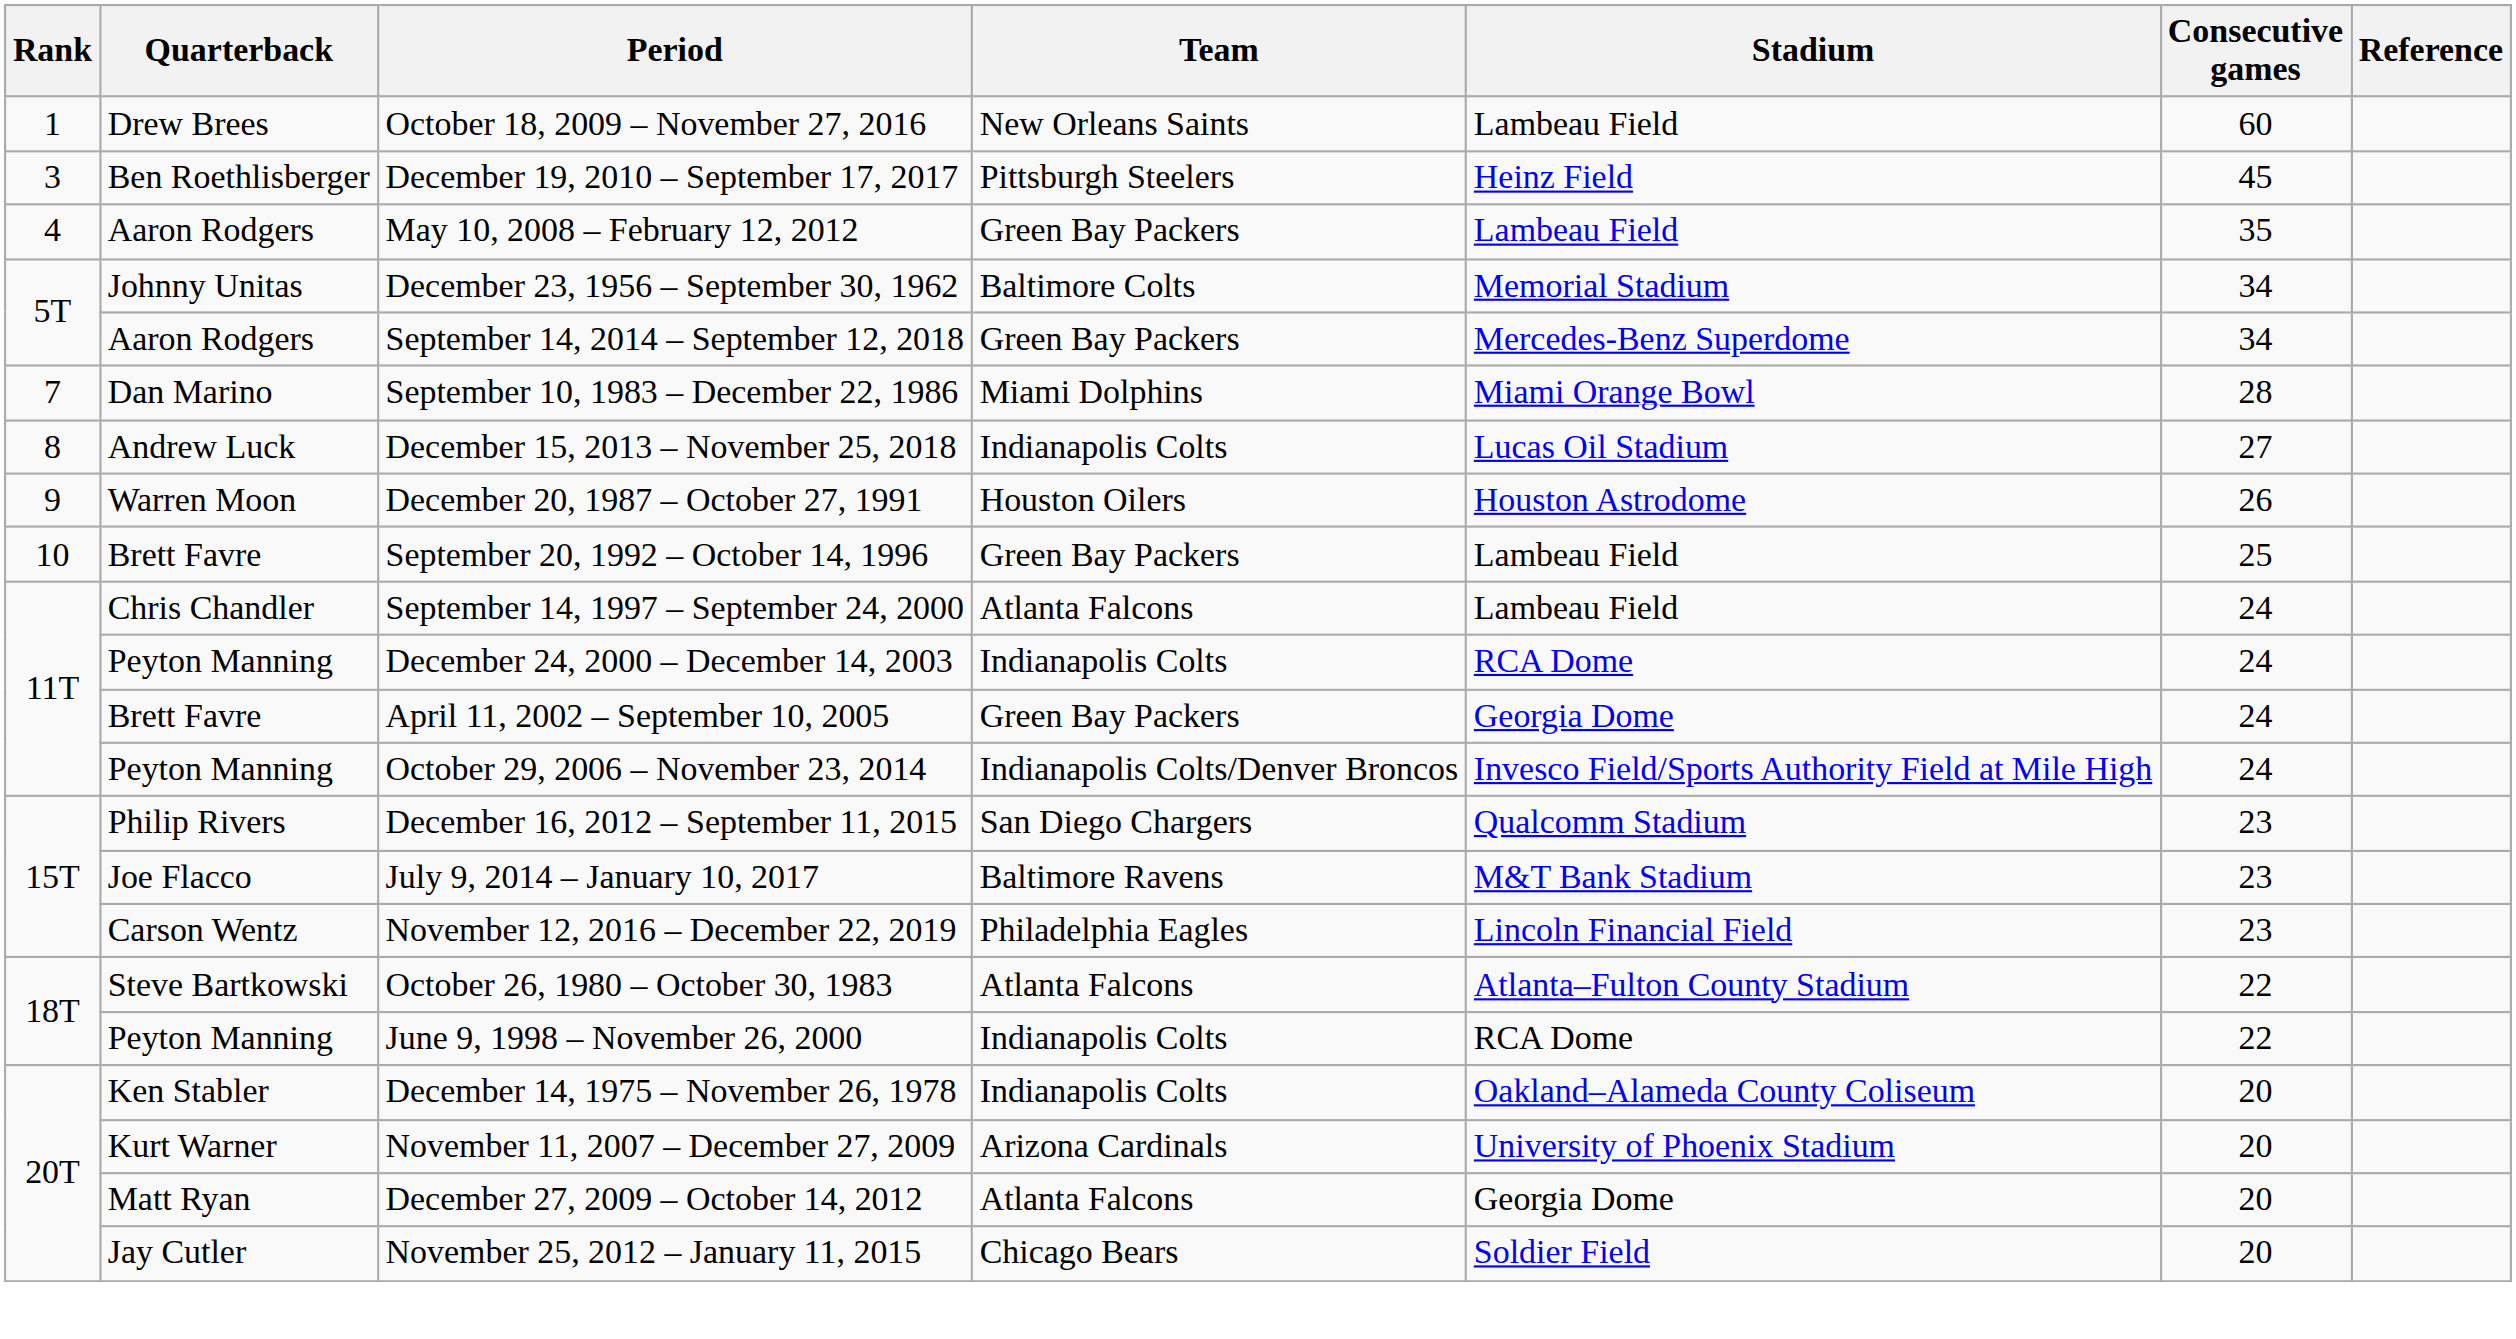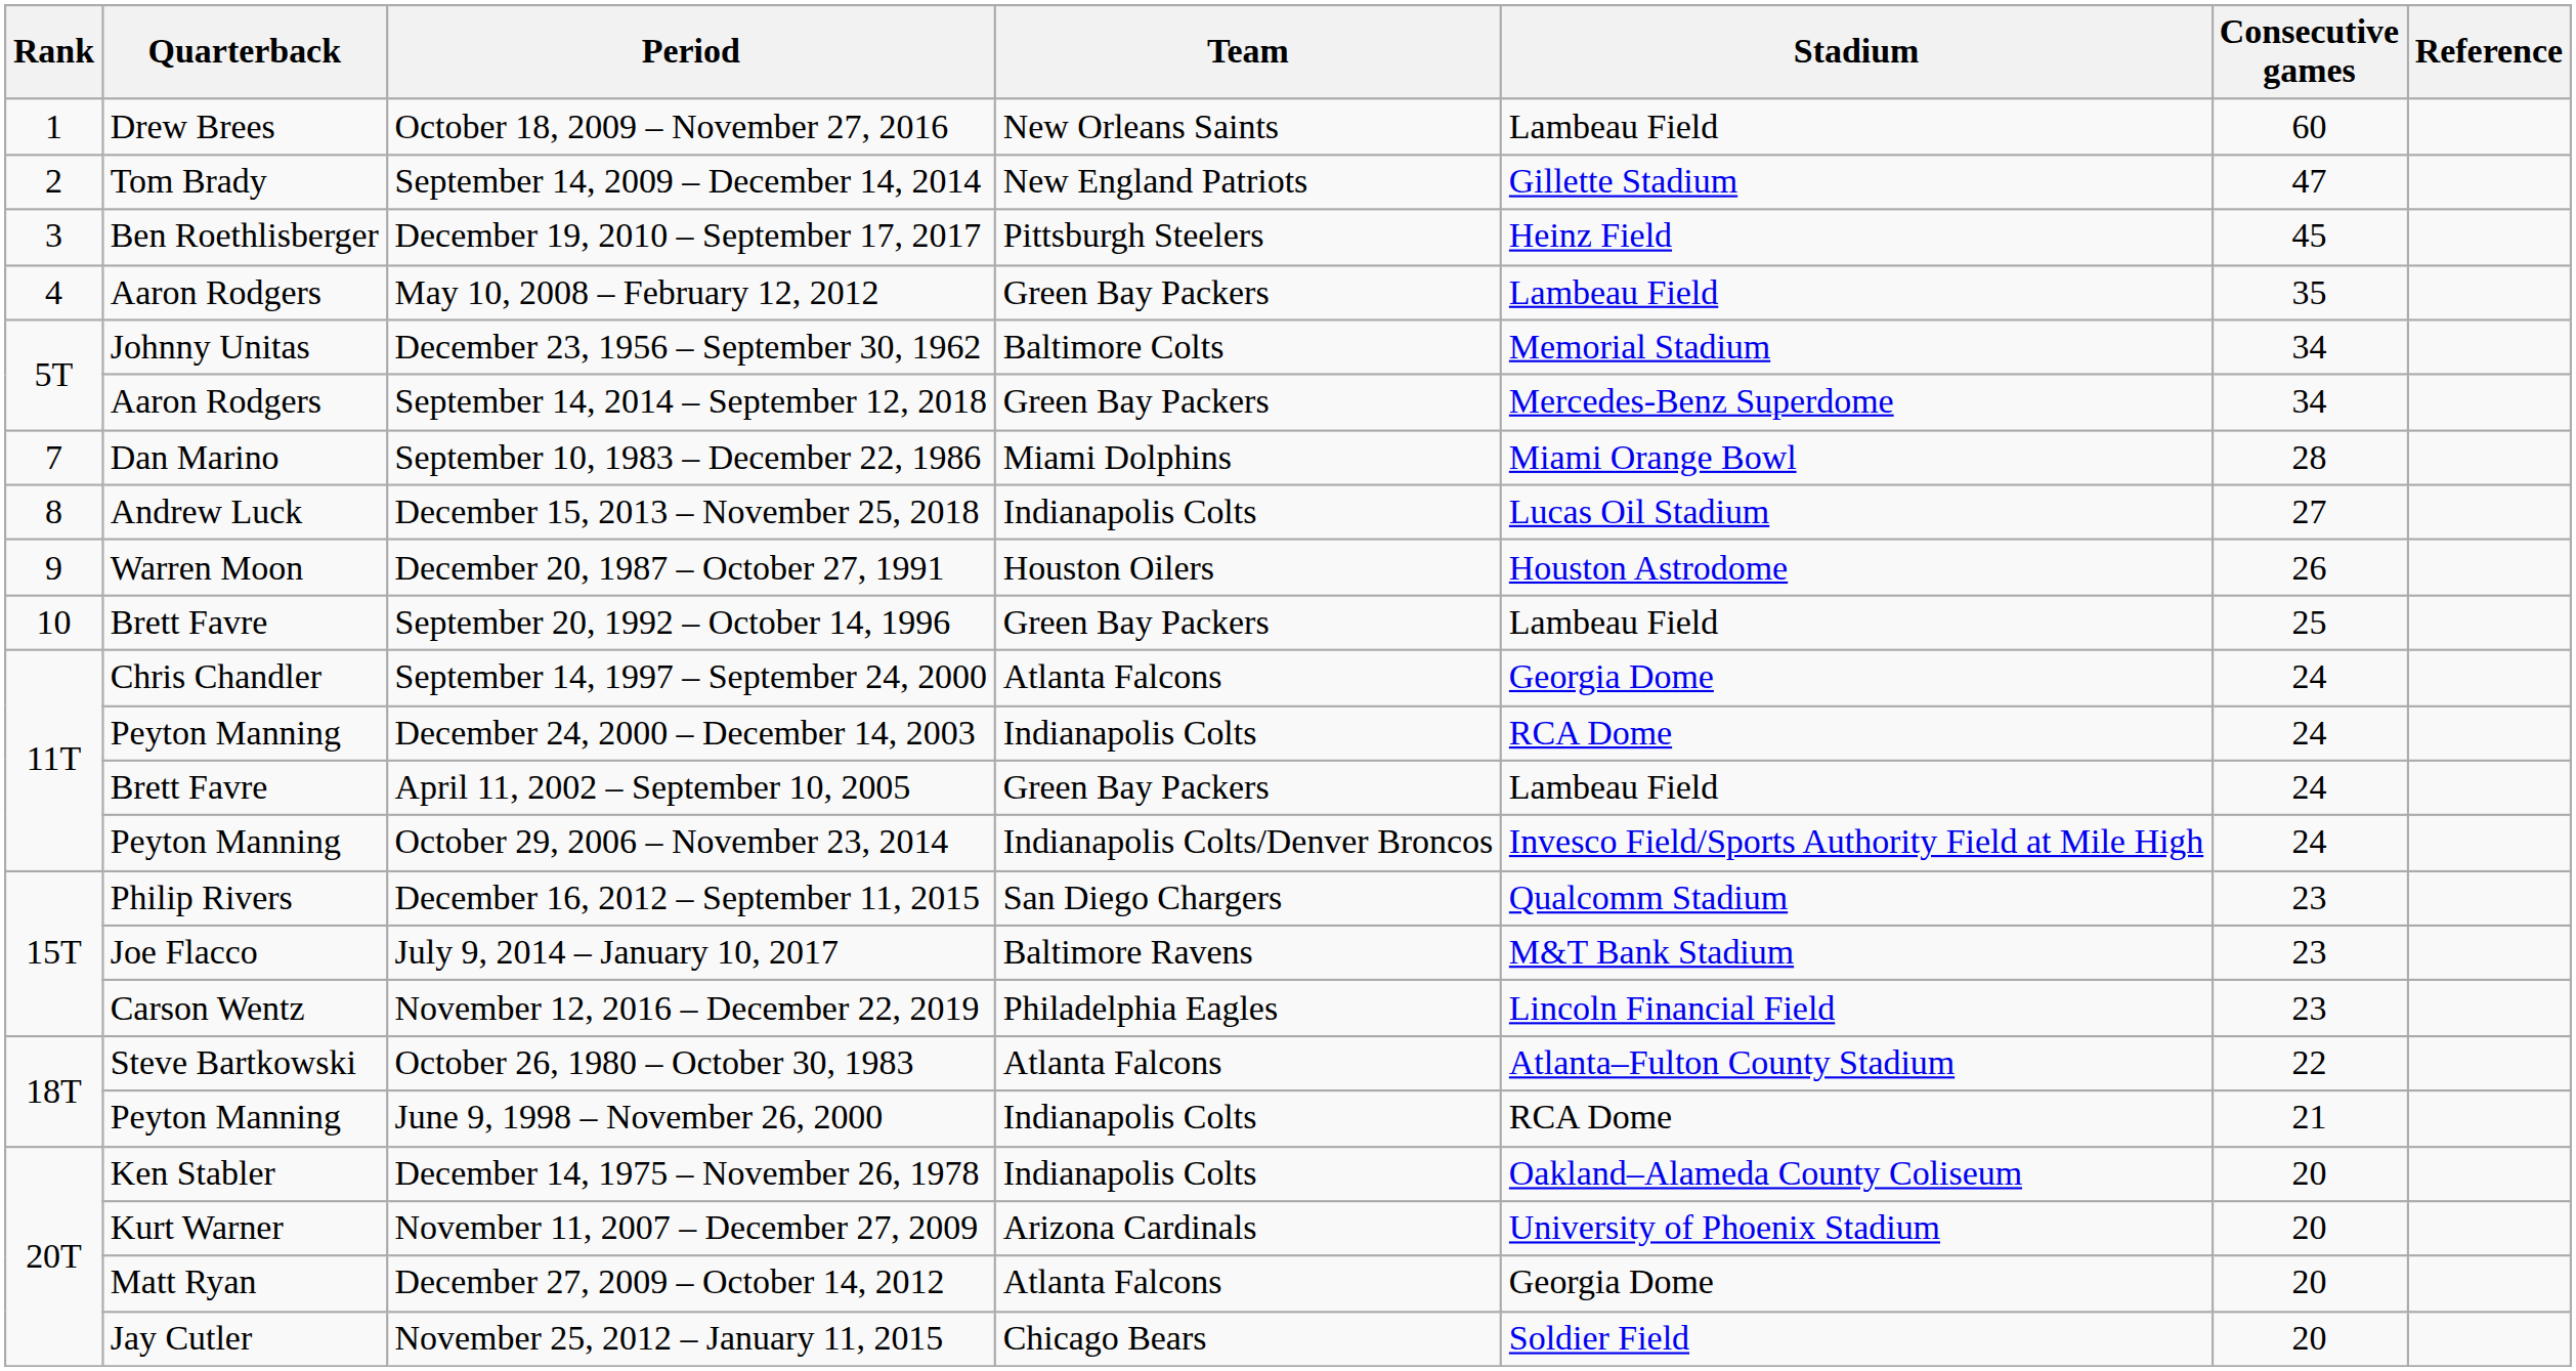 <table class="wikitable">
 <tr>
 <th>Rank</th>
 <th>Quarterback</th>
 <th>Period</th>
 <th>Team</th>
 <th>Stadium</th>
 <th>Consecutive<br>games</th>
 <th>Reference</th>
 </tr>
 <tr>
 <td style="text-align:center;">1</td>
 <td>Drew Brees</td>
 <td>October 18, 2009 – November 27, 2016</td>
 <td>New Orleans Saints</td>
 <td>Lambeau Field</td>
 <td style="text-align:center;">60</td>
+<td style="text-align:center;"></td>
+</tr>
+<tr>
+<td style="text-align:center;">2</td>
+<td>Tom Brady</td>
+<td>September 14, 2009 – December 14, 2014</td>
+<td>New England Patriots</td>
+<td><a href='#'>Gillette Stadium</a></td>
+<td style="text-align:center;">47</td>
 <td style="text-align:center;"></td>
 </tr>
 <tr>
 <td style="text-align:center;">3</td>
 <td>Ben Roethlisberger</td>
 <td>December 19, 2010 – September 17, 2017</td>
 <td>Pittsburgh Steelers</td>
 <td><a href='#'>Heinz Field</a></td>
 <td style="text-align:center;">45</td>
 <td style="text-align:center;"></td>
 </tr>
 <tr>
 <td style="text-align:center;">4</td>
 <td>Aaron Rodgers</td>
 <td>May 10, 2008 – February 12, 2012</td>
 <td>Green Bay Packers</td>
 <td><a href='#'>Lambeau Field</a></td>
 <td style="text-align:center;">35</td>
 <td style="text-align:center;"></td>
 </tr>
 <tr>
 <td style="text-align:center;" rowspan="2">5T</td>
 <td>Johnny Unitas</td>
 <td>December 23, 1956 – September 30, 1962</td>
 <td>Baltimore Colts</td>
 <td><a href='#'>Memorial Stadium</a></td>
 <td style="text-align:center;">34</td>
 <td style="text-align:center;"></td>
 </tr>
 <tr>
 <td>Aaron Rodgers</td>
 <td>September 14, 2014 – September 12, 2018</td>
 <td>Green Bay Packers</td>
 <td><a href='#'>Mercedes-Benz Superdome</a></td>
 <td style="text-align:center;">34</td>
 <td style="text-align:center;"></td>
 </tr>
 <tr>
 <td style="text-align:center;">7</td>
 <td>Dan Marino</td>
 <td>September 10, 1983 – December 22, 1986</td>
 <td>Miami Dolphins</td>
 <td><a href='#'>Miami Orange Bowl</a></td>
 <td style="text-align:center;">28</td>
 <td style="text-align:center;"></td>
 </tr>
 <tr>
 <td style="text-align:center;" rowspan="1">8</td>
 <td>Andrew Luck</td>
 <td>December 15, 2013 – November 25, 2018</td>
 <td>Indianapolis Colts</td>
 <td><a href='#'>Lucas Oil Stadium</a></td>
 <td style="text-align:center;">27</td>
 <td style="text-align:center;"></td>
 </tr>
 <tr>
 <td style="text-align:center;" rowspan="1">9</td>
 <td>Warren Moon</td>
 <td>December 20, 1987 – October 27, 1991</td>
 <td>Houston Oilers</td>
 <td><a href='#'>Houston Astrodome</a></td>
 <td style="text-align:center;">26</td>
 <td style="text-align:center;"></td>
 </tr>
 <tr>
 <td style="text-align:center;">10</td>
 <td>Brett Favre</td>
 <td>September 20, 1992 – October 14, 1996</td>
 <td>Green Bay Packers</td>
 <td>Lambeau Field</td>
 <td style="text-align:center;">25</td>
 <td style="text-align:center;"></td>
 </tr>
 <tr>
 <td style="text-align:center;" rowspan="4">11T</td>
 <td>Chris Chandler</td>
 <td>September 14, 1997 – September 24, 2000</td>
 <td>Atlanta Falcons</td>
-<td>Lambeau Field</td>
+<td><a href='#'>Georgia Dome</a></td>
 <td style="text-align:center;">24</td>
 <td style="text-align:center;"></td>
 </tr>
 <tr>
 <td>Peyton Manning</td>
 <td>December 24, 2000 – December 14, 2003</td>
 <td>Indianapolis Colts</td>
 <td><a href='#'>RCA Dome</a></td>
 <td style="text-align:center;">24</td>
 <td style="text-align:center;"></td>
 </tr>
 <tr>
 <td>Brett Favre</td>
 <td>April 11, 2002 – September 10, 2005</td>
 <td>Green Bay Packers</td>
-<td><a href='#'>Georgia Dome</a></td>
+<td>Lambeau Field</td>
 <td style="text-align:center;">24</td>
 <td style="text-align:center;"></td>
 </tr>
 <tr>
 <td>Peyton Manning</td>
 <td>October 29, 2006 – November 23, 2014</td>
 <td>Indianapolis Colts/Denver Broncos</td>
 <td><a href='#'>Invesco Field/Sports Authority Field at Mile High</a></td>
 <td style="text-align:center;">24</td>
 <td style="text-align:center;"></td>
 </tr>
 <tr>
 <td style="text-align:center;" rowspan="3">15T</td>
 <td>Philip Rivers</td>
 <td>December 16, 2012 – September 11, 2015</td>
 <td>San Diego Chargers</td>
 <td><a href='#'>Qualcomm Stadium</a></td>
 <td style="text-align:center;">23</td>
 <td style="text-align:center;"></td>
 </tr>
 <tr>
 <td>Joe Flacco</td>
 <td>July 9, 2014 – January 10, 2017</td>
 <td>Baltimore Ravens</td>
 <td><a href='#'>M&T Bank Stadium</a></td>
 <td style="text-align:center;">23</td>
 <td style="text-align:center;"></td>
 </tr>
 <tr>
 <td>Carson Wentz</td>
 <td>November 12, 2016 – December 22, 2019</td>
 <td>Philadelphia Eagles</td>
 <td><a href='#'>Lincoln Financial Field</a></td>
 <td style="text-align:center;">23</td>
 <td style="text-align:center;"></td>
 </tr>
 <tr>
 <td style="text-align:center;" rowspan="2">18T</td>
 <td>Steve Bartkowski</td>
 <td>October 26, 1980 – October 30, 1983</td>
 <td>Atlanta Falcons</td>
 <td><a href='#'>Atlanta–Fulton County Stadium</a></td>
 <td style="text-align:center;">22</td>
 <td style="text-align:center;"></td>
 </tr>
 <tr>
 <td>Peyton Manning</td>
 <td>June 9, 1998 – November 26, 2000</td>
 <td>Indianapolis Colts</td>
 <td>RCA Dome</td>
-<td style="text-align:center;">22</td>
+<td style="text-align:center;">21</td>
 <td style="text-align:center;"></td>
 </tr>
 <tr>
 <td style="text-align:center;" rowspan="4">20T</td>
 <td>Ken Stabler</td>
 <td>December 14, 1975 – November 26, 1978</td>
 <td>Indianapolis Colts</td>
 <td><a href='#'>Oakland–Alameda County Coliseum</a></td>
 <td style="text-align:center;">20</td>
 <td style="text-align:center;"></td>
 </tr>
 <tr>
 <td>Kurt Warner</td>
 <td>November 11, 2007 – December 27, 2009</td>
 <td>Arizona Cardinals</td>
 <td><a href='#'>University of Phoenix Stadium</a></td>
 <td style="text-align:center;">20</td>
 <td style="text-align:center;"></td>
 </tr>
 <tr>
 <td>Matt Ryan</td>
 <td>December 27, 2009 – October 14, 2012</td>
 <td>Atlanta Falcons</td>
 <td>Georgia Dome</td>
 <td style="text-align:center;">20</td>
 <td style="text-align:center;"></td>
 </tr>
 <tr>
 <td>Jay Cutler</td>
 <td>November 25, 2012 – January 11, 2015</td>
 <td>Chicago Bears</td>
 <td><a href='#'>Soldier Field</a></td>
 <td style="text-align:center;">20</td>
 <td style="text-align:center;"></td>
 </tr>
 </table>
